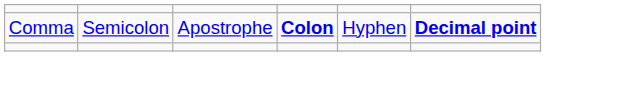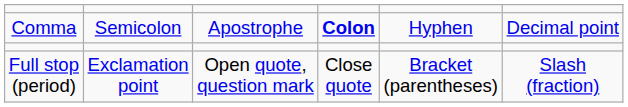 <table class=wikitable>
 <tr align=center>
 <td></td>
 <td></td>
 <td></td>
 <td></td>
 <td></td>
 <td></td>
 </tr>
 <tr align=center>
 <td><a href='#'>Comma</a></td>
 <td><a href='#'>Semicolon</a></td>
 <td><a href='#'>Apostrophe</a></td>
 <td><strong><a href='#'>Colon</a></strong></td>
 <td><a href='#'>Hyphen</a></td>
-<td><strong><a href='#'>Decimal point</a></strong></td>
+<td><a href='#'>Decimal point</a></td>
 </tr>
 <tr align=center>
 <td></td>
 <td></td>
 <td></td>
 <td></td>
 <td></td>
 <td></td>
 </tr>
+<tr align=center>
+<td><a href='#'>Full stop</a> <br>(period)</td>
+<td><a href='#'>Exclamation <br>point</a></td>
+<td>Open <a href='#'>quote</a>, <br><a href='#'>question mark</a></td>
+<td>Close <br><a href='#'>quote</a></td>
+<td><a href='#'>Bracket</a> <br>(parentheses)</td>
+<td><a href='#'>Slash<br>(fraction)</a></td>
+</tr>
 </table>
